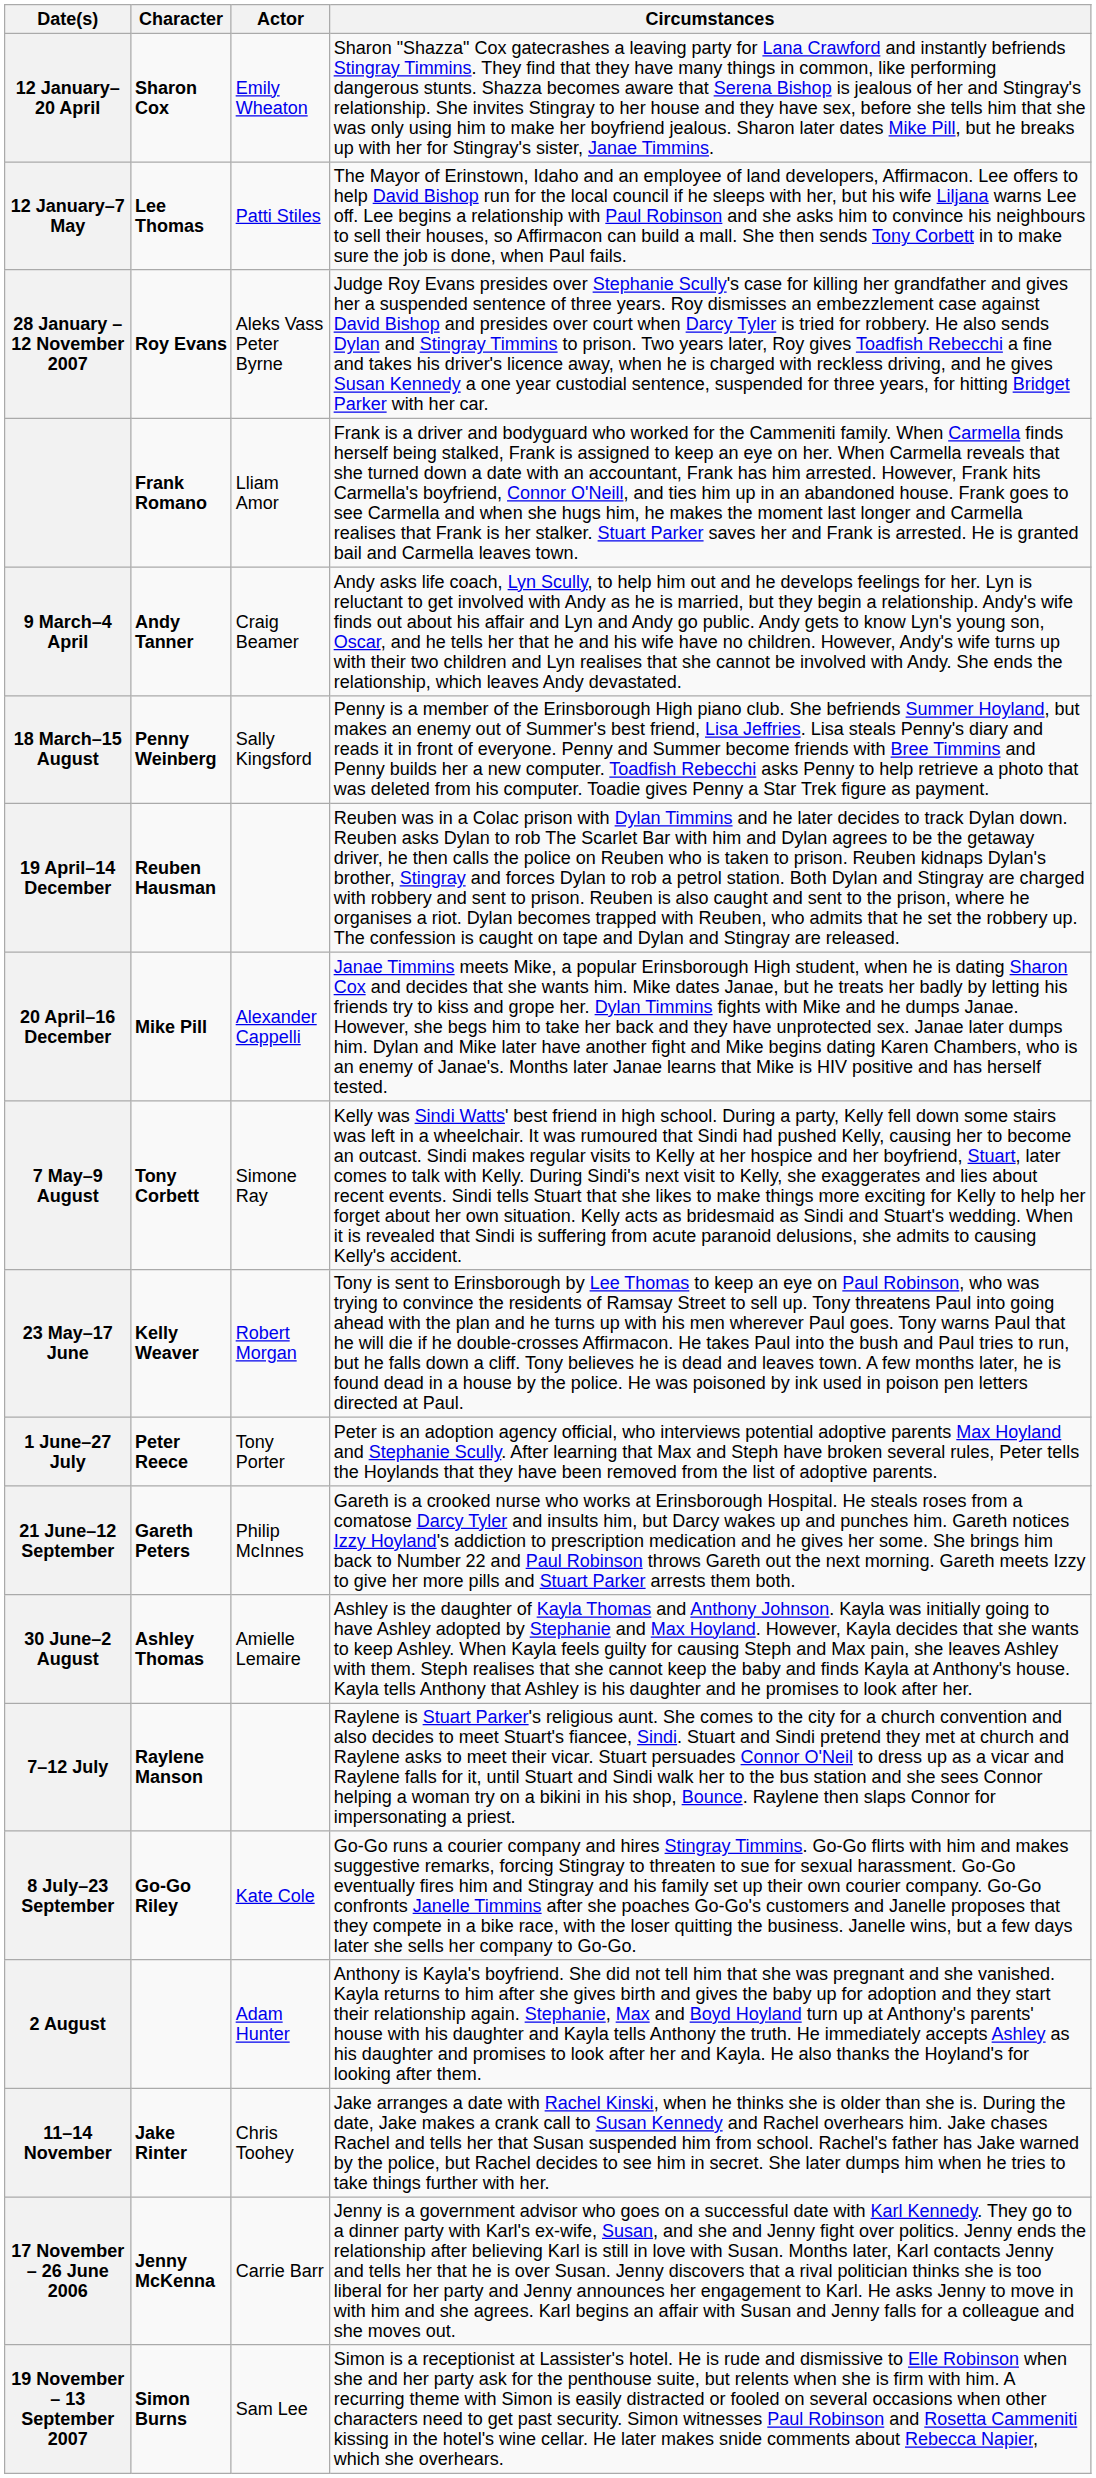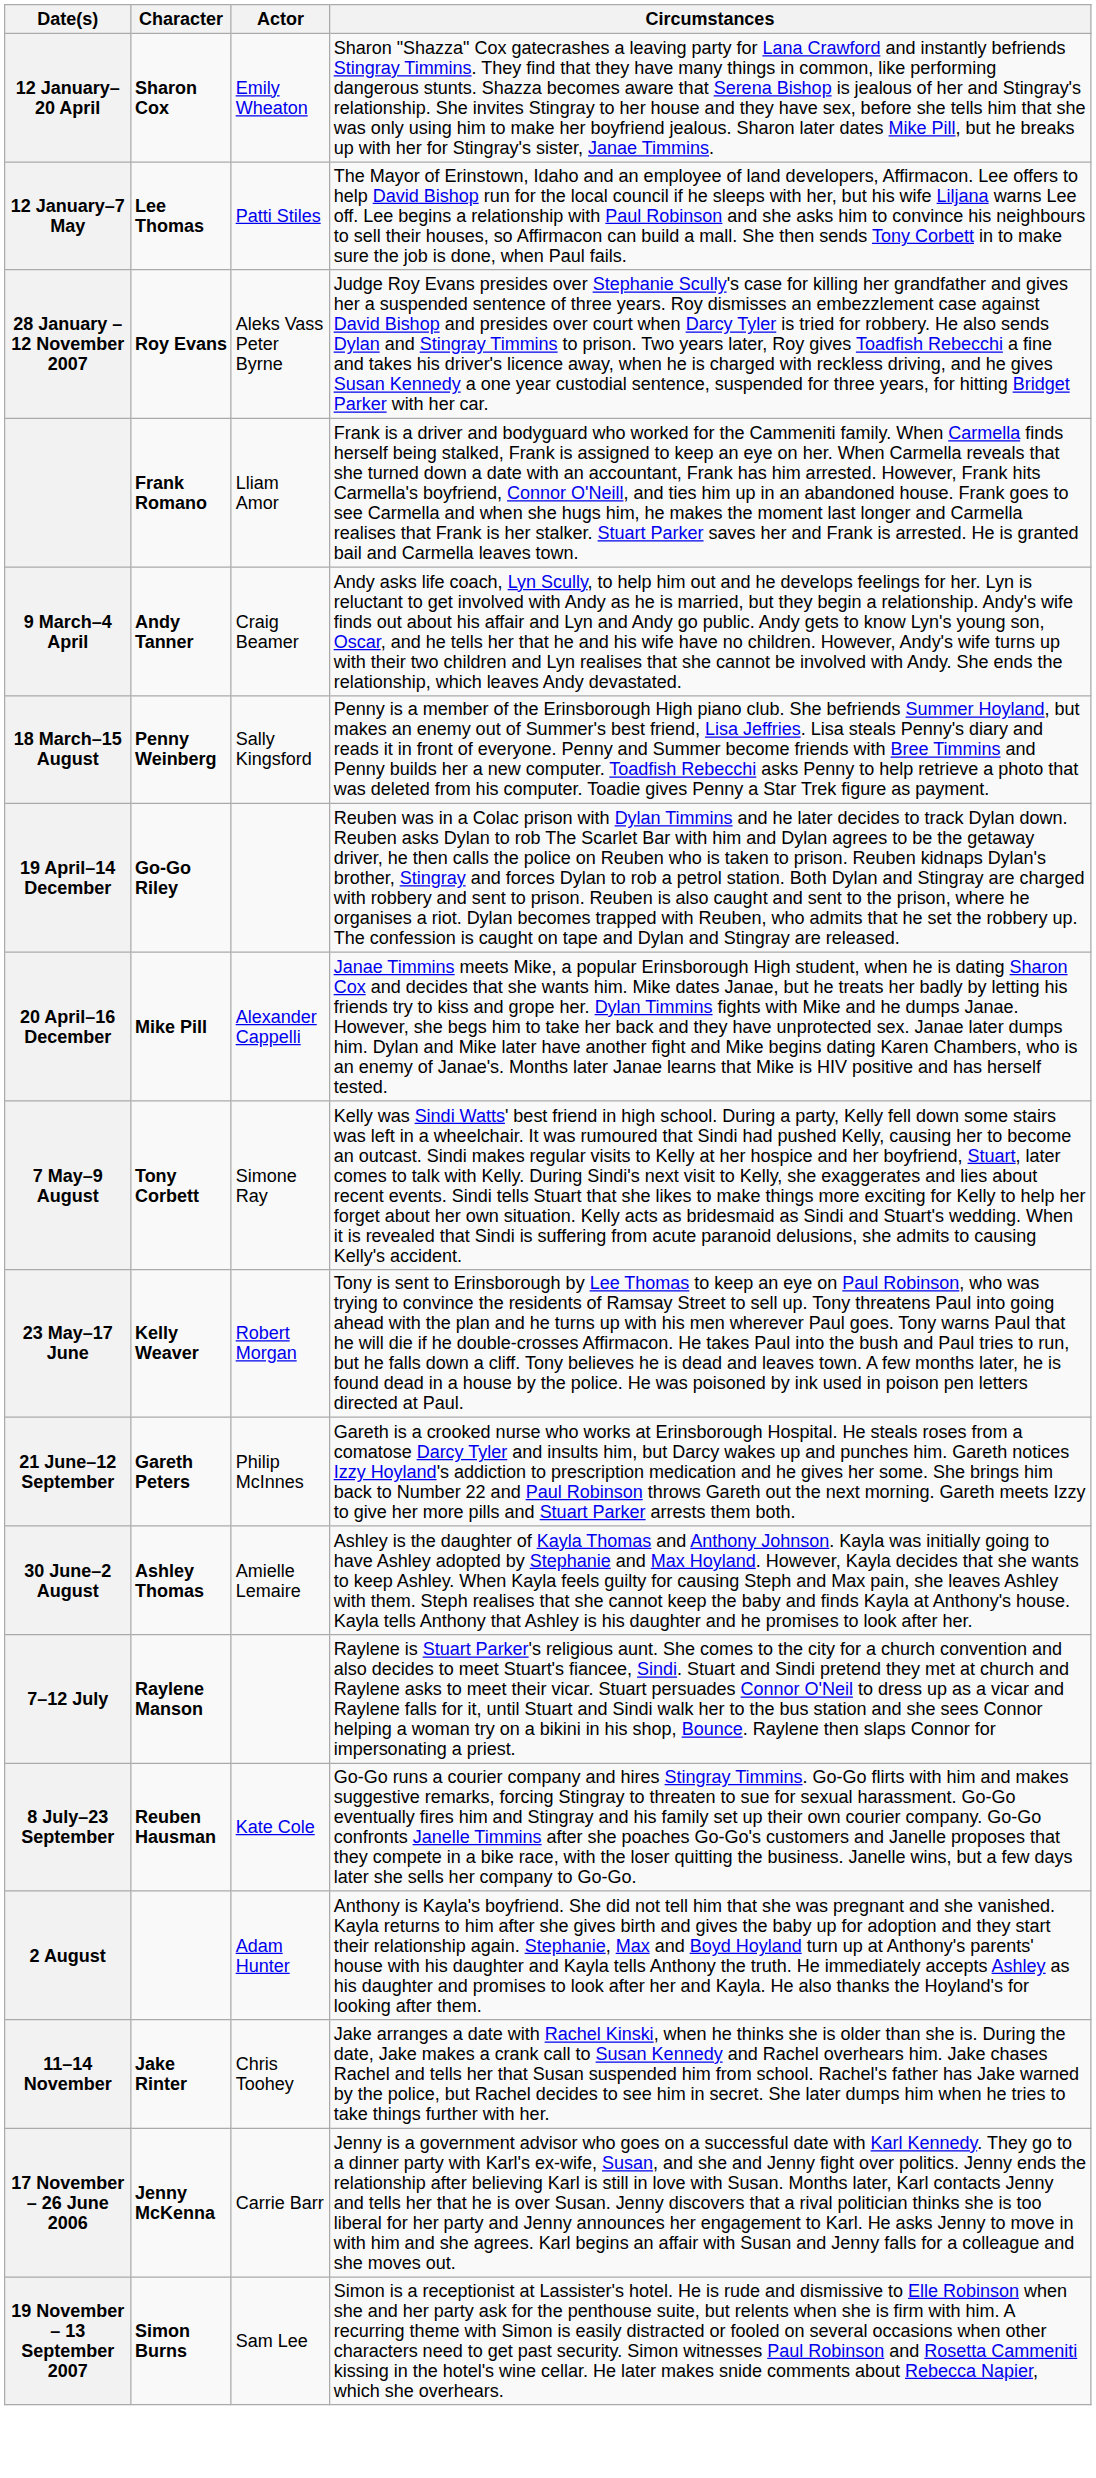 <table class="wikitable plainrowheaders" style="font-size:90%">
 <tr>
 <th scope="col">Date(s)</th>
 <th scope="col">Character</th>
 <th scope="col">Actor</th>
 <th scope="col">Circumstances</th>
 </tr>
 <tr>
 <th scope="row">12 January–20 April</th>
 <td><strong>Sharon Cox</strong></td>
 <td><a href='#'>Emily Wheaton</a></td>
 <td>Sharon "Shazza" Cox gatecrashes a leaving party for <a href='#'>Lana Crawford</a> and instantly befriends <a href='#'>Stingray Timmins</a>. They find that they have many things in common, like performing dangerous stunts. Shazza becomes aware that <a href='#'>Serena Bishop</a> is jealous of her and Stingray's relationship. She invites Stingray to her house and they have sex, before she tells him that she was only using him to make her boyfriend jealous. Sharon later dates <a href='#'>Mike Pill</a>, but he breaks up with her for Stingray's sister, <a href='#'>Janae Timmins</a>.</td>
 </tr>
 <tr>
 <th scope="row">12 January–7 May</th>
 <td><strong>Lee Thomas</strong></td>
 <td><a href='#'>Patti Stiles</a></td>
 <td>The Mayor of Erinstown, Idaho and an employee of land developers, Affirmacon. Lee offers to help <a href='#'>David Bishop</a> run for the local council if he sleeps with her, but his wife <a href='#'>Liljana</a> warns Lee off. Lee begins a relationship with <a href='#'>Paul Robinson</a> and she asks him to convince his neighbours to sell their houses, so Affirmacon can build a mall. She then sends <a href='#'>Tony Corbett</a> in to make sure the job is done, when Paul fails.</td>
 </tr>
 <tr>
 <th scope="row">28 January – 12 November 2007</th>
 <td><strong>Roy Evans</strong></td>
 <td>Aleks Vass<br>Peter Byrne</td>
 <td>Judge Roy Evans presides over <a href='#'>Stephanie Scully</a>'s case for killing her grandfather and gives her a suspended sentence of three years. Roy dismisses an embezzlement case against <a href='#'>David Bishop</a> and presides over court when <a href='#'>Darcy Tyler</a> is tried for robbery. He also sends <a href='#'>Dylan</a> and <a href='#'>Stingray Timmins</a> to prison. Two years later, Roy gives <a href='#'>Toadfish Rebecchi</a> a fine and takes his driver's licence away, when he is charged with reckless driving, and he gives <a href='#'>Susan Kennedy</a> a one year custodial sentence, suspended for three years, for hitting <a href='#'>Bridget Parker</a> with her car.</td>
 </tr>
 <tr>
 <th scope="row"></th>
 <td><strong>Frank Romano</strong></td>
 <td>Lliam Amor</td>
 <td>Frank is a driver and bodyguard who worked for the Cammeniti family. When <a href='#'>Carmella</a> finds herself being stalked, Frank is assigned to keep an eye on her. When Carmella reveals that she turned down a date with an accountant, Frank has him arrested. However, Frank hits Carmella's boyfriend, <a href='#'>Connor O'Neill</a>, and ties him up in an abandoned house. Frank goes to see Carmella and when she hugs him, he makes the moment last longer and Carmella realises that Frank is her stalker. <a href='#'>Stuart Parker</a> saves her and Frank is arrested. He is granted bail and Carmella leaves town.</td>
 </tr>
 <tr>
 <th scope="row">9 March–4 April</th>
 <td><strong>Andy Tanner</strong></td>
 <td>Craig Beamer</td>
 <td>Andy asks life coach, <a href='#'>Lyn Scully</a>, to help him out and he develops feelings for her. Lyn is reluctant to get involved with Andy as he is married, but they begin a relationship. Andy's wife finds out about his affair and Lyn and Andy go public. Andy gets to know Lyn's young son, <a href='#'>Oscar</a>, and he tells her that he and his wife have no children. However, Andy's wife turns up with their two children and Lyn realises that she cannot be involved with Andy. She ends the relationship, which leaves Andy devastated.</td>
 </tr>
 <tr>
 <th scope="row">18 March–15 August</th>
 <td><strong>Penny Weinberg</strong></td>
 <td>Sally Kingsford</td>
 <td>Penny is a member of the Erinsborough High piano club. She befriends <a href='#'>Summer Hoyland</a>, but makes an enemy out of Summer's best friend, <a href='#'>Lisa Jeffries</a>. Lisa steals Penny's diary and reads it in front of everyone. Penny and Summer become friends with <a href='#'>Bree Timmins</a> and Penny builds her a new computer. <a href='#'>Toadfish Rebecchi</a> asks Penny to help retrieve a photo that was deleted from his computer. Toadie gives Penny a Star Trek figure as payment.</td>
 </tr>
 <tr>
 <th scope="row">19 April–14 December</th>
-<td><strong>Reuben Hausman</strong></td>
+<td><strong>Go-Go Riley</strong></td>
 <td></td>
 <td>Reuben was in a Colac prison with <a href='#'>Dylan Timmins</a> and he later decides to track Dylan down. Reuben asks Dylan to rob The Scarlet Bar with him and Dylan agrees to be the getaway driver, he then calls the police on Reuben who is taken to prison. Reuben kidnaps Dylan's brother, <a href='#'>Stingray</a> and forces Dylan to rob a petrol station. Both Dylan and Stingray are charged with robbery and sent to prison. Reuben is also caught and sent to the prison, where he organises a riot. Dylan becomes trapped with Reuben, who admits that he set the robbery up. The confession is caught on tape and Dylan and Stingray are released.</td>
 </tr>
 <tr>
 <th scope="row">20 April–16 December</th>
 <td><strong>Mike Pill</strong></td>
 <td><a href='#'>Alexander Cappelli</a></td>
 <td><a href='#'>Janae Timmins</a> meets Mike, a popular Erinsborough High student, when he is dating <a href='#'>Sharon Cox</a> and decides that she wants him. Mike dates Janae, but he treats her badly by letting his friends try to kiss and grope her. <a href='#'>Dylan Timmins</a> fights with Mike and he dumps Janae. However, she begs him to take her back and they have unprotected sex. Janae later dumps him. Dylan and Mike later have another fight and Mike begins dating Karen Chambers, who is an enemy of Janae's. Months later Janae learns that Mike is HIV positive and has herself tested.</td>
 </tr>
 <tr>
 <th scope="row">7 May–9 August</th>
 <td><strong>Tony Corbett</strong></td>
 <td>Simone Ray</td>
 <td>Kelly was <a href='#'>Sindi Watts</a>' best friend in high school. During a party, Kelly fell down some stairs was left in a wheelchair. It was rumoured that Sindi had pushed Kelly, causing her to become an outcast. Sindi makes regular visits to Kelly at her hospice and her boyfriend, <a href='#'>Stuart</a>, later comes to talk with Kelly. During Sindi's next visit to Kelly, she exaggerates and lies about recent events. Sindi tells Stuart that she likes to make things more exciting for Kelly to help her forget about her own situation. Kelly acts as bridesmaid as Sindi and Stuart's wedding. When it is revealed that Sindi is suffering from acute paranoid delusions, she admits to causing Kelly's accident.</td>
 </tr>
 <tr>
 <th scope="row">23 May–17 June</th>
 <td><strong>Kelly Weaver</strong></td>
 <td><a href='#'>Robert Morgan</a></td>
 <td>Tony is sent to Erinsborough by <a href='#'>Lee Thomas</a> to keep an eye on <a href='#'>Paul Robinson</a>, who was trying to convince the residents of Ramsay Street to sell up. Tony threatens Paul into going ahead with the plan and he turns up with his men wherever Paul goes. Tony warns Paul that he will die if he double-crosses Affirmacon. He takes Paul into the bush and Paul tries to run, but he falls down a cliff. Tony believes he is dead and leaves town. A few months later, he is found dead in a house by the police. He was poisoned by ink used in poison pen letters directed at Paul.</td>
 </tr>
 <tr>
-<th scope="row">1 June–27 July</th>
-<td><strong>Peter Reece</strong></td>
-<td>Tony Porter</td>
-<td>Peter is an adoption agency official, who interviews potential adoptive parents <a href='#'>Max Hoyland</a> and <a href='#'>Stephanie Scully</a>. After learning that Max and Steph have broken several rules, Peter tells the Hoylands that they have been removed from the list of adoptive parents.</td>
-</tr>
-<tr>
 <th scope="row">21 June–12 September</th>
 <td><strong>Gareth Peters</strong></td>
 <td>Philip McInnes</td>
 <td>Gareth is a crooked nurse who works at Erinsborough Hospital. He steals roses from a comatose <a href='#'>Darcy Tyler</a> and insults him, but Darcy wakes up and punches him. Gareth notices <a href='#'>Izzy Hoyland</a>'s addiction to prescription medication and he gives her some. She brings him back to Number 22 and <a href='#'>Paul Robinson</a> throws Gareth out the next morning. Gareth meets Izzy to give her more pills and <a href='#'>Stuart Parker</a> arrests them both.</td>
 </tr>
 <tr>
 <th scope="row">30 June–2 August</th>
 <td><strong>Ashley Thomas</strong></td>
 <td>Amielle Lemaire</td>
 <td>Ashley is the daughter of <a href='#'>Kayla Thomas</a> and <a href='#'>Anthony Johnson</a>. Kayla was initially going to have Ashley adopted by <a href='#'>Stephanie</a> and <a href='#'>Max Hoyland</a>. However, Kayla decides that she wants to keep Ashley. When Kayla feels guilty for causing Steph and Max pain, she leaves Ashley with them. Steph realises that she cannot keep the baby and finds Kayla at Anthony's house. Kayla tells Anthony that Ashley is his daughter and he promises to look after her.</td>
 </tr>
 <tr>
 <th scope="row">7–12 July</th>
 <td><strong>Raylene Manson</strong></td>
 <td></td>
 <td>Raylene is <a href='#'>Stuart Parker</a>'s religious aunt. She comes to the city for a church convention and also decides to meet Stuart's fiancee, <a href='#'>Sindi</a>. Stuart and Sindi pretend they met at church and Raylene asks to meet their vicar. Stuart persuades <a href='#'>Connor O'Neil</a> to dress up as a vicar and Raylene falls for it, until Stuart and Sindi walk her to the bus station and she sees Connor helping a woman try on a bikini in his shop, <a href='#'>Bounce</a>. Raylene then slaps Connor for impersonating a priest.</td>
 </tr>
 <tr>
 <th scope="row">8 July–23 September</th>
-<td><strong>Go-Go Riley</strong></td>
+<td><strong>Reuben Hausman</strong></td>
 <td><a href='#'>Kate Cole</a></td>
 <td>Go-Go runs a courier company and hires <a href='#'>Stingray Timmins</a>. Go-Go flirts with him and makes suggestive remarks, forcing Stingray to threaten to sue for sexual harassment. Go-Go eventually fires him and Stingray and his family set up their own courier company. Go-Go confronts <a href='#'>Janelle Timmins</a> after she poaches Go-Go's customers and Janelle proposes that they compete in a bike race, with the loser quitting the business. Janelle wins, but a few days later she sells her company to Go-Go.</td>
 </tr>
 <tr>
 <th scope="row">2 August</th>
 <td></td>
 <td><a href='#'>Adam Hunter</a></td>
 <td>Anthony is Kayla's boyfriend. She did not tell him that she was pregnant and she vanished. Kayla returns to him after she gives birth and gives the baby up for adoption and they start their relationship again. <a href='#'>Stephanie</a>, <a href='#'>Max</a> and <a href='#'>Boyd Hoyland</a> turn up at Anthony's parents' house with his daughter and Kayla tells Anthony the truth. He immediately accepts <a href='#'>Ashley</a> as his daughter and promises to look after her and Kayla. He also thanks the Hoyland's for looking after them.</td>
 </tr>
 <tr>
 <th scope="row">11–14 November</th>
 <td><strong>Jake Rinter</strong></td>
 <td>Chris Toohey</td>
 <td>Jake arranges a date with <a href='#'>Rachel Kinski</a>, when he thinks she is older than she is. During the date, Jake makes a crank call to <a href='#'>Susan Kennedy</a> and Rachel overhears him. Jake chases Rachel and tells her that Susan suspended him from school. Rachel's father has Jake warned by the police, but Rachel decides to see him in secret. She later dumps him when he tries to take things further with her.</td>
 </tr>
 <tr>
 <th scope="row">17 November – 26 June 2006</th>
 <td><strong>Jenny McKenna</strong></td>
 <td>Carrie Barr</td>
 <td>Jenny is a government advisor who goes on a successful date with <a href='#'>Karl Kennedy</a>. They go to a dinner party with Karl's ex-wife, <a href='#'>Susan</a>, and she and Jenny fight over politics. Jenny ends the relationship after believing Karl is still in love with Susan. Months later, Karl contacts Jenny and tells her that he is over Susan. Jenny discovers that a rival politician thinks she is too liberal for her party and Jenny announces her engagement to Karl. He asks Jenny to move in with him and she agrees. Karl begins an affair with Susan and Jenny falls for a colleague and she moves out.</td>
 </tr>
 <tr>
 <th scope="row">19 November – 13 September 2007</th>
 <td><strong>Simon Burns</strong></td>
 <td>Sam Lee</td>
 <td>Simon is a receptionist at Lassister's hotel. He is rude and dismissive to <a href='#'>Elle Robinson</a> when she and her party ask for the penthouse suite, but relents when she is firm with him. A recurring theme with Simon is easily distracted or fooled on several occasions when other characters need to get past security. Simon witnesses <a href='#'>Paul Robinson</a> and <a href='#'>Rosetta Cammeniti</a> kissing in the hotel's wine cellar. He later makes snide comments about <a href='#'>Rebecca Napier</a>, which she overhears.</td>
 </tr>
 </table>
